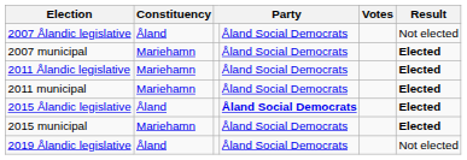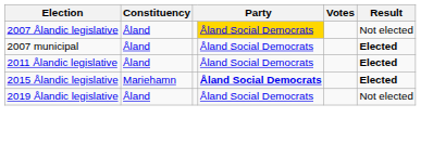 <table class="wikitable" style="text-align:left;">
 <tr>
 <th scope=col>Election</th>
 <th scope=col>Constituency</th>
 <th scope=col colspan="2">Party</th>
 <th scope=col>Votes</th>
 <th scope=col>Result</th>
 </tr>
 <tr>
 <td><a href='#'>2007 Ålandic legislative</a></td>
 <td><a href='#'>Åland</a></td>
 <td></td>
-<td><a href='#'>Åland Social Democrats</a></td>
+<td style="background: gold;"><a href='#'>Åland Social Democrats</a></td>
 <td align=right></td>
 <td>Not elected</td>
 </tr>
 <tr>
 <td>2007 municipal</td>
-<td><a href='#'>Mariehamn</a></td>
+<td><a href='#'>Åland</a></td>
 <td></td>
 <td><a href='#'>Åland Social Democrats</a></td>
 <td align=right></td>
 <td><strong>Elected</strong></td>
 </tr>
 <tr>
 <td><a href='#'>2011 Ålandic legislative</a></td>
-<td><a href='#'>Mariehamn</a></td>
-<td></td>
-<td><a href='#'>Åland Social Democrats</a></td>
-<td align=right></td>
-<td><strong>Elected</strong></td>
-</tr>
-<tr>
-<td>2011 municipal</td>
-<td><a href='#'>Mariehamn</a></td>
+<td><a href='#'>Åland</a></td>
 <td></td>
 <td><a href='#'>Åland Social Democrats</a></td>
 <td align=right></td>
 <td><strong>Elected</strong></td>
 </tr>
 <tr>
 <td><a href='#'>2015 Ålandic legislative</a></td>
-<td><a href='#'>Åland</a></td>
+<td><a href='#'>Mariehamn</a></td>
 <td></td>
 <td><strong><a href='#'>Åland Social Democrats</a></strong></td>
-<td align=right></td>
-<td><strong>Elected</strong></td>
-</tr>
-<tr>
-<td>2015 municipal</td>
-<td><a href='#'>Mariehamn</a></td>
-<td></td>
-<td><a href='#'>Åland Social Democrats</a></td>
 <td align=right></td>
 <td><strong>Elected</strong></td>
 </tr>
 <tr>
 <td><a href='#'>2019 Ålandic legislative</a></td>
 <td><a href='#'>Åland</a></td>
 <td></td>
 <td><a href='#'>Åland Social Democrats</a></td>
 <td align=right></td>
 <td>Not elected</td>
 </tr>
 </table>
